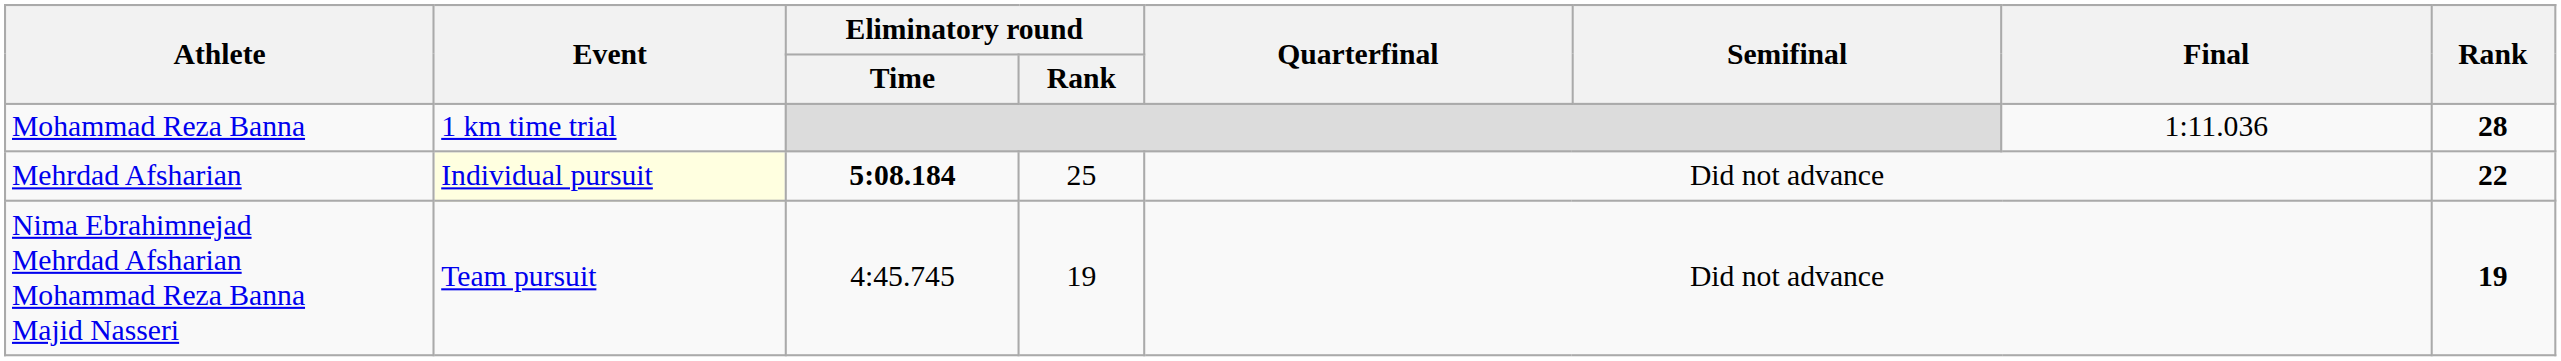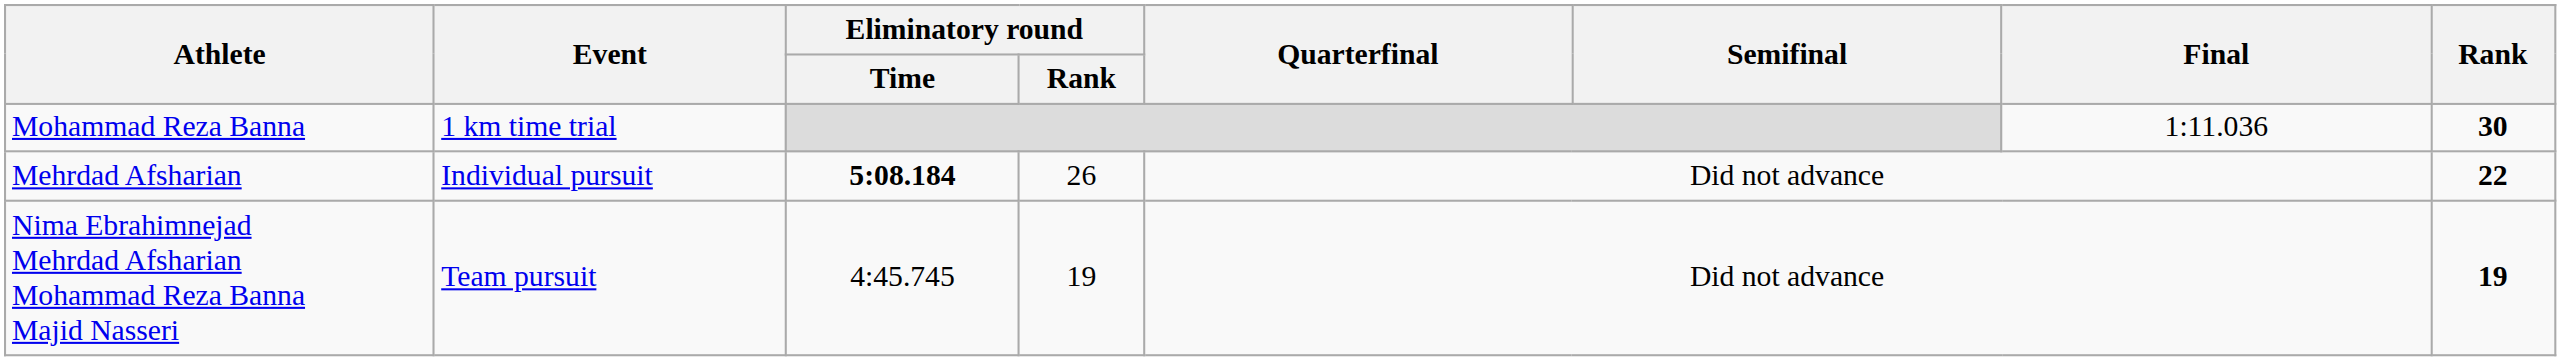 <table class="wikitable" width="98%" style="text-align:center; font-size:90%">
 <tr>
 <th rowspan="2" width="11%">Athlete</th>
 <th rowspan="2" width="9%">Event</th>
 <th colspan="2">Eliminatory round</th>
 <th rowspan="2" width="11%">Quarterfinal</th>
 <th rowspan="2" width="11%">Semifinal</th>
 <th rowspan="2" width="11%">Final</th>
 <th rowspan="2" width="3%">Rank</th>
 </tr>
 <tr>
 <th width="6%">Time</th>
 <th width="3%">Rank</th>
 </tr>
 <tr>
 <td align="left"><a href='#'>Mohammad Reza Banna</a></td>
 <td align="left"><a href='#'>1 km time trial</a></td>
 <td colspan=4 bgcolor=#DCDCDC></td>
 <td>1:11.036</td>
-<td><strong>28</strong></td>
+<td><strong>30</strong></td>
 </tr>
 <tr>
 <td align="left"><a href='#'>Mehrdad Afsharian</a></td>
-<td align="left" style="background: lightyellow;"><a href='#'>Individual pursuit</a></td>
+<td align="left"><a href='#'>Individual pursuit</a></td>
 <td><strong>5:08.184</strong></td>
-<td>25</td>
+<td>26</td>
 <td colspan=3>Did not advance</td>
 <td><strong>22</strong></td>
 </tr>
 <tr>
 <td align="left"><a href='#'>Nima Ebrahimnejad</a><br><a href='#'>Mehrdad Afsharian</a><br><a href='#'>Mohammad Reza Banna</a><br><a href='#'>Majid Nasseri</a></td>
 <td align="left"><a href='#'>Team pursuit</a></td>
 <td>4:45.745</td>
 <td>19</td>
 <td colspan=3>Did not advance</td>
 <td><strong>19</strong></td>
 </tr>
 </table>
